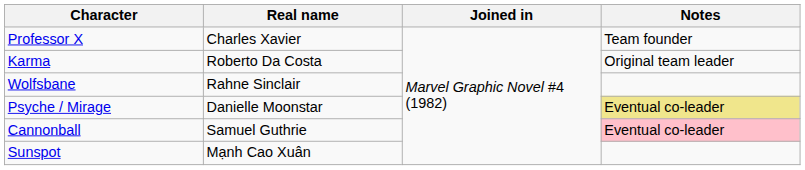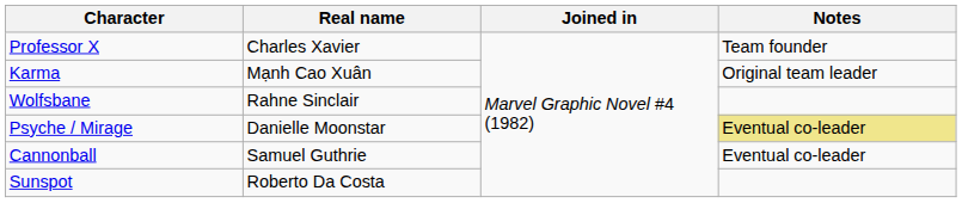 <table class="wikitable" style="width:70%;">
 <tr>
 <th style="width:20%;">Character</th>
 <th style="width:20%;">Real name</th>
 <th style="width:20%;">Joined in</th>
 <th style="width:20%;">Notes</th>
 </tr>
 <tr>
 <td><a href='#'>Professor X</a></td>
 <td>Charles Xavier</td>
 <td rowspan="6"><em>Marvel Graphic Novel</em> #4 (1982)</td>
 <td>Team founder</td>
 </tr>
 <tr>
 <td><a href='#'>Karma</a></td>
-<td>Roberto Da Costa</td>
+<td>Mạnh Cao Xuân</td>
 <td>Original team leader</td>
 </tr>
 <tr>
 <td><a href='#'>Wolfsbane</a></td>
 <td>Rahne Sinclair</td>
 <td></td>
 </tr>
 <tr>
 <td><a href='#'>Psyche / Mirage</a></td>
 <td>Danielle Moonstar</td>
 <td style="background: khaki;">Eventual co-leader</td>
 </tr>
 <tr>
 <td><a href='#'>Cannonball</a></td>
 <td>Samuel Guthrie</td>
-<td style="background: pink;">Eventual co-leader</td>
+<td>Eventual co-leader</td>
 </tr>
 <tr>
 <td><a href='#'>Sunspot</a></td>
-<td>Mạnh Cao Xuân</td>
+<td>Roberto Da Costa</td>
 <td></td>
 </tr>
 </table>
